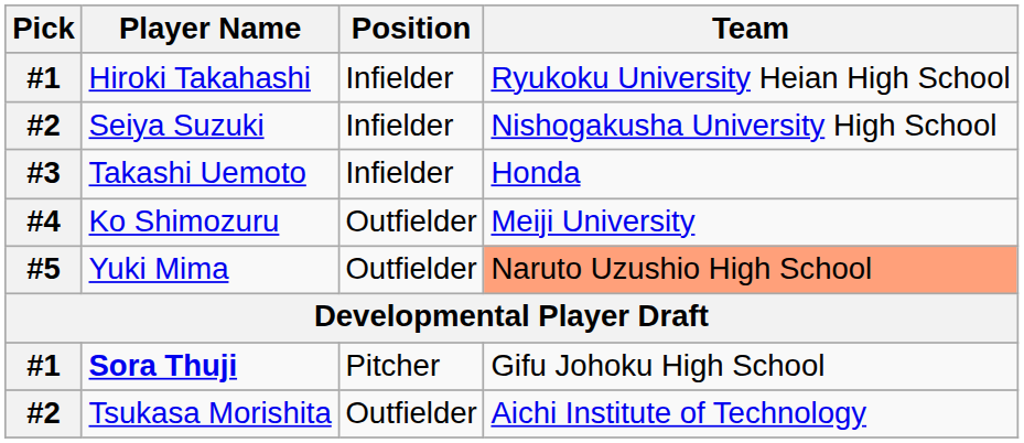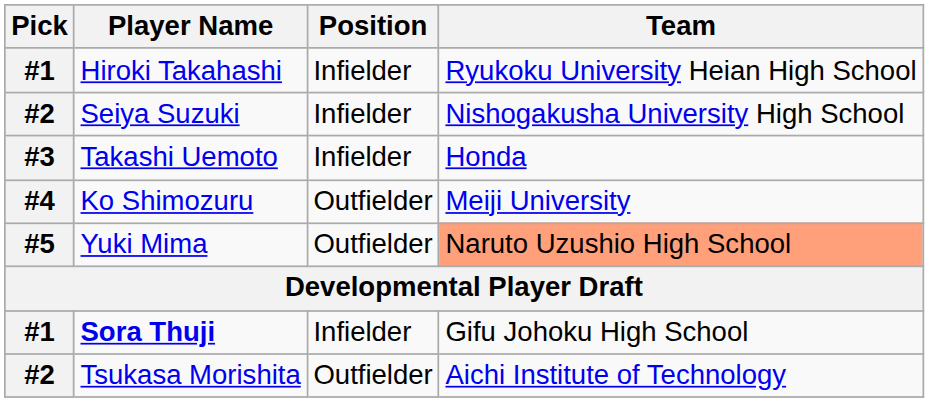 <table class="wikitable">
 <tr>
 <th>Pick</th>
 <th>Player Name</th>
 <th>Position</th>
 <th>Team</th>
 </tr>
 <tr>
 <th>#1</th>
 <td><a href='#'>Hiroki Takahashi</a></td>
 <td>Infielder</td>
 <td><a href='#'>Ryukoku University</a> Heian High School</td>
 </tr>
 <tr>
 <th>#2</th>
 <td><a href='#'>Seiya Suzuki</a></td>
 <td>Infielder</td>
 <td><a href='#'>Nishogakusha University</a> High School</td>
 </tr>
 <tr>
 <th>#3</th>
 <td><a href='#'>Takashi Uemoto</a></td>
 <td>Infielder</td>
 <td><a href='#'>Honda</a></td>
 </tr>
 <tr>
 <th>#4</th>
 <td><a href='#'>Ko Shimozuru</a></td>
 <td>Outfielder</td>
 <td><a href='#'>Meiji University</a></td>
 </tr>
 <tr>
 <th>#5</th>
 <td><a href='#'>Yuki Mima</a></td>
 <td>Outfielder</td>
 <td style="background: lightsalmon;">Naruto Uzushio High School</td>
 </tr>
 <tr>
 <th colspan="5">Developmental Player Draft</th>
 </tr>
 <tr>
 <th>#1</th>
 <td><strong><a href='#'>Sora Thuji</a></strong></td>
-<td>Pitcher</td>
+<td>Infielder</td>
 <td>Gifu Johoku High School</td>
 </tr>
 <tr>
 <th>#2</th>
 <td><a href='#'>Tsukasa Morishita</a></td>
 <td>Outfielder</td>
 <td><a href='#'>Aichi Institute of Technology</a></td>
 </tr>
 </table>
